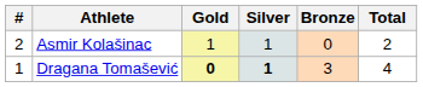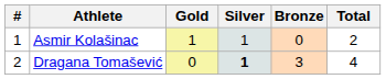 <table class=wikitable style="border:1px solid #AAAAAA">
 <tr bgcolor="#EFEFEF">
 <th width=20>#</th>
 <th>Athlete</th>
 <th width=50>Gold</th>
 <th width=50>Silver</th>
 <th width=50>Bronze</th>
 <th width=50>Total</th>
 </tr>
 <tr align="center" bgcolor="#FFFFFF">
-<td>2</td>
+<td>1</td>
 <td align="left"><a href='#'>Asmir Kolašinac</a></td>
 <td style="background:#F7F6A8;">1</td>
 <td style="background:#DCE5E5;">1</td>
 <td style="background:#FFDAB9;">0</td>
 <td>2</td>
 </tr>
 <tr align="center" bgcolor="#FFFFFF">
-<td>1</td>
+<td>2</td>
 <td align="left"><a href='#'>Dragana Tomašević</a></td>
-<td style="background:#F7F6A8;"><strong>0</strong></td>
+<td style="background:#F7F6A8;">0</td>
 <td style="background:#DCE5E5;"><strong>1</strong></td>
 <td style="background:#FFDAB9;">3</td>
 <td>4</td>
 </tr>
 </table>
